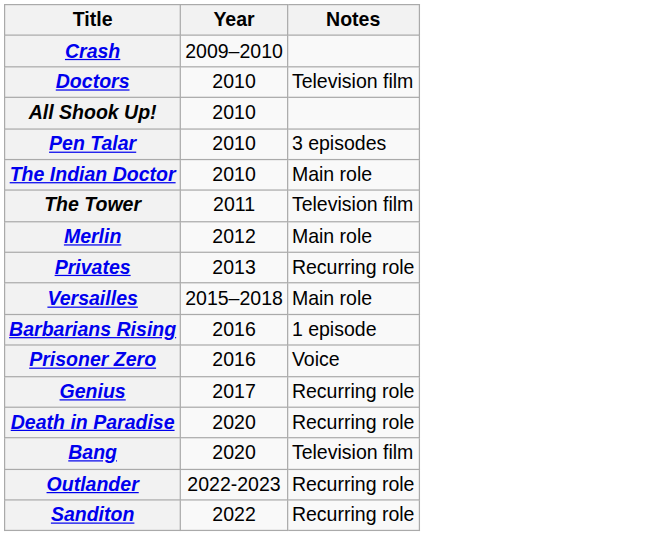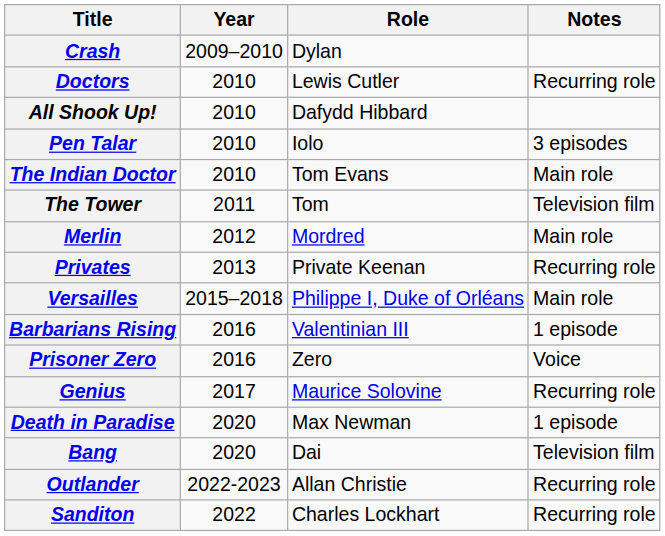 <table class="wikitable sortable plainrowheaders">
 <tr>
 <th scope="col">Title</th>
 <th scope="col">Year</th>
+<th scope="col">Role</th>
 <th scope="col" class="unsortable">Notes</th>
 </tr>
 <tr>
 <th scope="row"><em><a href='#'>Crash</a></em></th>
 <td align="center">2009–2010</td>
+<td>Dylan</td>
 <td></td>
 </tr>
 <tr>
 <th scope="row"><em><a href='#'>Doctors</a></em></th>
 <td align="center">2010</td>
-<td>Television film</td>
+<td>Lewis Cutler</td>
+<td>Recurring role</td>
 </tr>
 <tr>
 <th scope="row"><em>All Shook Up!</em></th>
 <td align="center">2010</td>
+<td>Dafydd Hibbard</td>
 <td></td>
 </tr>
 <tr>
 <th scope="row"><em><a href='#'>Pen Talar</a></em></th>
 <td align="center">2010</td>
+<td>Iolo</td>
 <td>3 episodes</td>
 </tr>
 <tr>
 <th scope="row"><em><a href='#'>The Indian Doctor</a></em></th>
 <td align="center">2010</td>
+<td>Tom Evans</td>
 <td>Main role</td>
 </tr>
 <tr>
 <th scope="row"><em>The Tower</em></th>
 <td align="center">2011</td>
+<td>Tom</td>
 <td>Television film</td>
 </tr>
 <tr>
 <th scope="row"><em><a href='#'>Merlin</a></em></th>
 <td align="center">2012</td>
+<td><a href='#'>Mordred</a></td>
 <td>Main role</td>
 </tr>
 <tr>
 <th scope="row"><em><a href='#'>Privates</a></em></th>
 <td align="center">2013</td>
+<td>Private Keenan</td>
 <td>Recurring role</td>
 </tr>
 <tr>
 <th scope="row"><em><a href='#'>Versailles</a></em></th>
 <td align="center">2015–2018</td>
+<td><a href='#'>Philippe I, Duke of Orléans</a></td>
 <td>Main role</td>
 </tr>
 <tr>
 <th scope="row"><em><a href='#'>Barbarians Rising</a></em></th>
 <td align="center">2016</td>
+<td><a href='#'>Valentinian III</a></td>
 <td>1 episode</td>
 </tr>
 <tr>
 <th scope="row"><em><a href='#'>Prisoner Zero</a></em></th>
 <td align="center">2016</td>
+<td>Zero</td>
 <td>Voice</td>
 </tr>
 <tr>
 <th scope="row"><em><a href='#'>Genius</a></em></th>
 <td align="center">2017</td>
+<td><a href='#'>Maurice Solovine</a></td>
 <td>Recurring role</td>
 </tr>
 <tr>
 <th scope="row"><em><a href='#'>Death in Paradise</a></em></th>
 <td align="center">2020</td>
-<td>Recurring role</td>
+<td>Max Newman</td>
+<td>1 episode</td>
 </tr>
 <tr>
 <th scope="row"><em><a href='#'>Bang</a></em></th>
 <td align="center">2020</td>
+<td>Dai</td>
 <td>Television film</td>
 </tr>
 <tr>
 <th scope="row"><em><a href='#'>Outlander</a></em></th>
 <td align="center">2022-2023</td>
+<td>Allan Christie</td>
 <td>Recurring role</td>
 </tr>
 <tr>
 <th scope="row"><em><a href='#'>Sanditon</a></em></th>
 <td align="center">2022</td>
+<td>Charles Lockhart</td>
 <td>Recurring role</td>
 </tr>
 </table>
